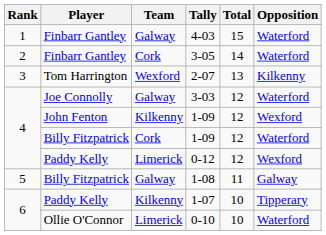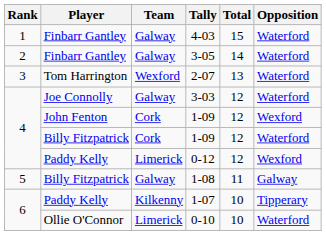 <table class="wikitable">
 <tr>
 <th>Rank</th>
 <th>Player</th>
 <th>Team</th>
 <th>Tally</th>
 <th>Total</th>
 <th>Opposition</th>
 </tr>
 <tr>
 <td rowspan=1 align=center>1</td>
 <td><a href='#'>Finbarr Gantley</a></td>
 <td><a href='#'>Galway</a></td>
 <td align=center>4-03</td>
 <td align=center>15</td>
 <td><a href='#'>Waterford</a></td>
 </tr>
 <tr>
 <td rowspan=1 align=center>2</td>
 <td><a href='#'>Finbarr Gantley</a></td>
-<td><a href='#'>Cork</a></td>
+<td><a href='#'>Galway</a></td>
 <td align=center>3-05</td>
 <td align=center>14</td>
 <td><a href='#'>Waterford</a></td>
 </tr>
 <tr>
 <td rowspan=1 align=center>3</td>
 <td>Tom Harrington</td>
 <td><a href='#'>Wexford</a></td>
 <td align=center>2-07</td>
 <td align=center>13</td>
-<td><a href='#'>Kilkenny</a></td>
+<td><a href='#'>Waterford</a></td>
 </tr>
 <tr>
 <td rowspan=4 align=center>4</td>
 <td><a href='#'>Joe Connolly</a></td>
 <td><a href='#'>Galway</a></td>
 <td align=center>3-03</td>
 <td align=center>12</td>
 <td><a href='#'>Waterford</a></td>
 </tr>
 <tr>
 <td><a href='#'>John Fenton</a></td>
-<td><a href='#'>Kilkenny</a></td>
+<td><a href='#'>Cork</a></td>
 <td align=center>1-09</td>
 <td align=center>12</td>
 <td><a href='#'>Wexford</a></td>
 </tr>
 <tr>
 <td><a href='#'>Billy Fitzpatrick</a></td>
 <td><a href='#'>Cork</a></td>
 <td align=center>1-09</td>
 <td align=center>12</td>
 <td><a href='#'>Waterford</a></td>
 </tr>
 <tr>
 <td><a href='#'>Paddy Kelly</a></td>
 <td><a href='#'>Limerick</a></td>
 <td align=center>0-12</td>
 <td align=center>12</td>
 <td><a href='#'>Wexford</a></td>
 </tr>
 <tr>
 <td rowspan=1 align=center>5</td>
 <td><a href='#'>Billy Fitzpatrick</a></td>
 <td><a href='#'>Galway</a></td>
 <td align=center>1-08</td>
 <td align=center>11</td>
 <td><a href='#'>Galway</a></td>
 </tr>
 <tr>
 <td rowspan=2 align=center>6</td>
 <td><a href='#'>Paddy Kelly</a></td>
 <td><a href='#'>Kilkenny</a></td>
 <td align=center>1-07</td>
 <td align=center>10</td>
 <td><a href='#'>Tipperary</a></td>
 </tr>
 <tr>
 <td>Ollie O'Connor</td>
 <td><a href='#'>Limerick</a></td>
 <td align=center>0-10</td>
 <td align=center>10</td>
 <td><a href='#'>Waterford</a></td>
 </tr>
 </table>
